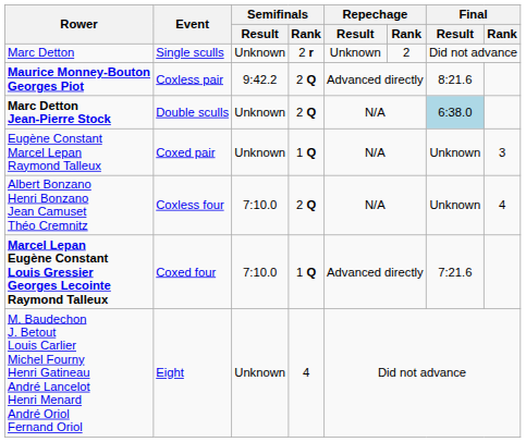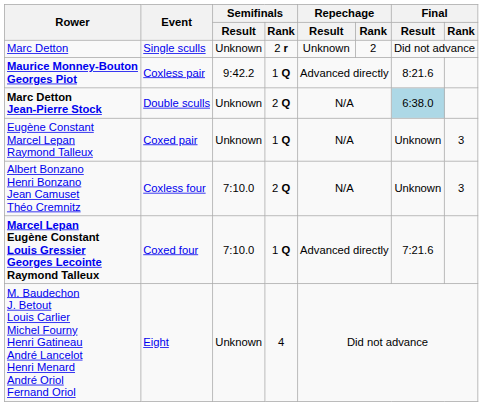 <table class=wikitable style="font-size:90%">
 <tr>
 <th rowspan=2>Rower</th>
 <th rowspan=2>Event</th>
 <th colspan=2>Semifinals</th>
 <th colspan=2>Repechage</th>
 <th colspan=2>Final</th>
 </tr>
 <tr>
 <th>Result</th>
 <th>Rank</th>
 <th>Result</th>
 <th>Rank</th>
 <th>Result</th>
 <th>Rank</th>
 </tr>
 <tr>
 <td><a href='#'>Marc Detton</a></td>
 <td><a href='#'>Single sculls</a></td>
 <td align=center>Unknown</td>
 <td align=center>2 <strong>r</strong></td>
 <td align=center>Unknown</td>
 <td align=center>2</td>
 <td align=center colspan=2>Did not advance</td>
 </tr>
 <tr>
 <td><strong><a href='#'>Maurice Monney-Bouton</a> <br> <a href='#'>Georges Piot</a></strong></td>
 <td><a href='#'>Coxless pair</a></td>
 <td align=center>9:42.2</td>
-<td align=center>2 <strong>Q</strong></td>
+<td align=center>1 <strong>Q</strong></td>
 <td align=center colspan=2>Advanced directly</td>
 <td align=center>8:21.6</td>
 <td align=center></td>
 </tr>
 <tr>
 <td><strong>Marc Detton <br> <a href='#'>Jean-Pierre Stock</a></strong></td>
 <td><a href='#'>Double sculls</a></td>
 <td align=center>Unknown</td>
 <td align=center>2 <strong>Q</strong></td>
 <td align=center colspan=2>N/A</td>
 <td align=center style="background: lightblue;">6:38.0</td>
 <td align=center></td>
 </tr>
 <tr>
 <td><a href='#'>Eugène Constant</a> <br> <a href='#'>Marcel Lepan</a> <br> <a href='#'>Raymond Talleux</a></td>
 <td><a href='#'>Coxed pair</a></td>
 <td align=center>Unknown</td>
 <td align=center>1 <strong>Q</strong></td>
 <td align=center colspan=2>N/A</td>
 <td align=center>Unknown</td>
 <td align=center>3</td>
 </tr>
 <tr>
 <td><a href='#'>Albert Bonzano</a> <br> <a href='#'>Henri Bonzano</a> <br> <a href='#'>Jean Camuset</a> <br> <a href='#'>Théo Cremnitz</a></td>
 <td><a href='#'>Coxless four</a></td>
 <td align=center>7:10.0</td>
 <td align=center>2 <strong>Q</strong></td>
 <td align=center colspan=2>N/A</td>
 <td align=center>Unknown</td>
-<td align=center>4</td>
+<td align=center>3</td>
 </tr>
 <tr>
 <td><strong><a href='#'>Marcel Lepan</a> <br> Eugène Constant <br> <a href='#'>Louis Gressier</a> <br> <a href='#'>Georges Lecointe</a> <br> Raymond Talleux</strong></td>
 <td><a href='#'>Coxed four</a></td>
 <td align=center>7:10.0</td>
 <td align=center>1 <strong>Q</strong></td>
 <td align=center colspan=2>Advanced directly</td>
 <td align=center>7:21.6</td>
 <td align=center></td>
 </tr>
 <tr>
 <td><a href='#'>M. Baudechon</a> <br> <a href='#'>J. Betout</a> <br> <a href='#'>Louis Carlier</a> <br> <a href='#'>Michel Fourny</a> <br> <a href='#'>Henri Gatineau</a> <br> <a href='#'>André Lancelot</a> <br> <a href='#'>Henri Menard</a> <br> <a href='#'>André Oriol</a> <br> <a href='#'>Fernand Oriol</a></td>
 <td><a href='#'>Eight</a></td>
 <td align=center>Unknown</td>
 <td align=center>4</td>
 <td align=center colspan=4>Did not advance</td>
 </tr>
 </table>
